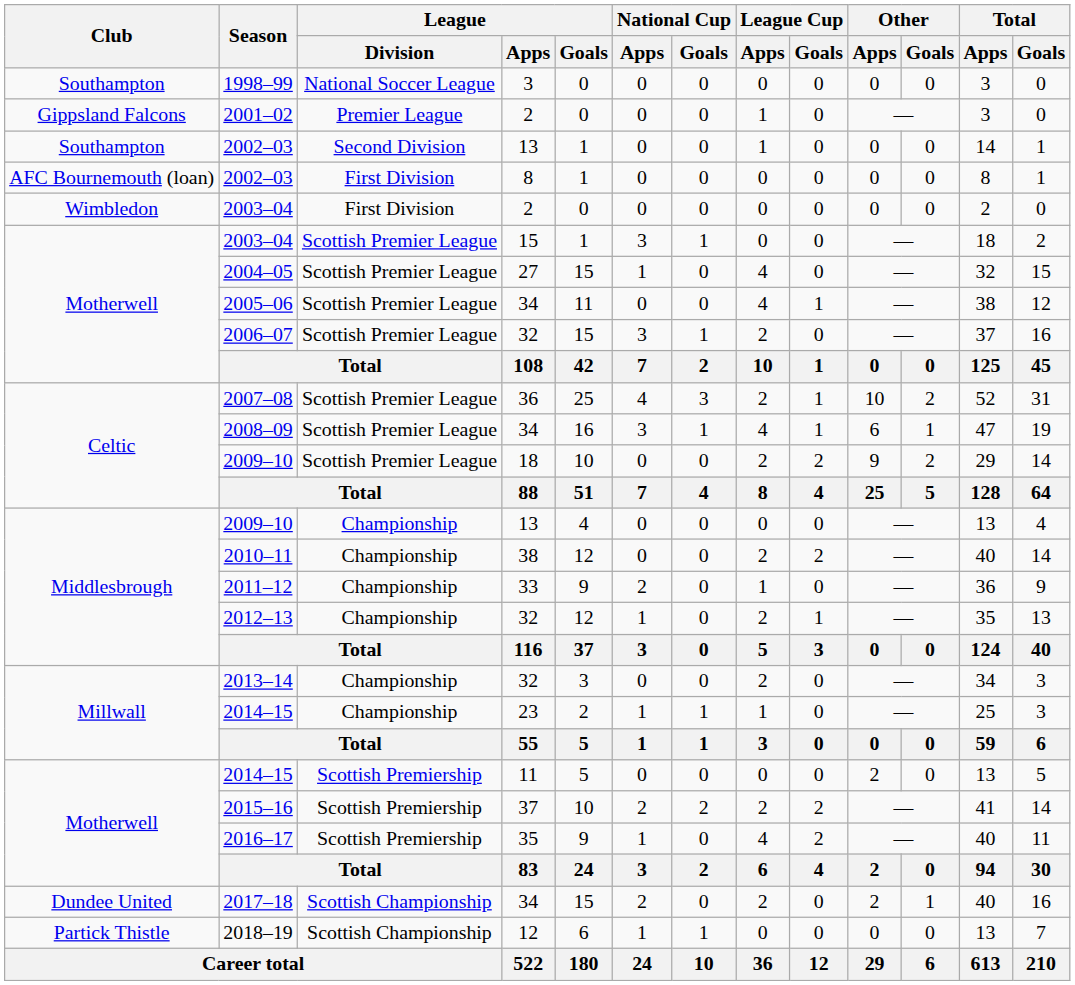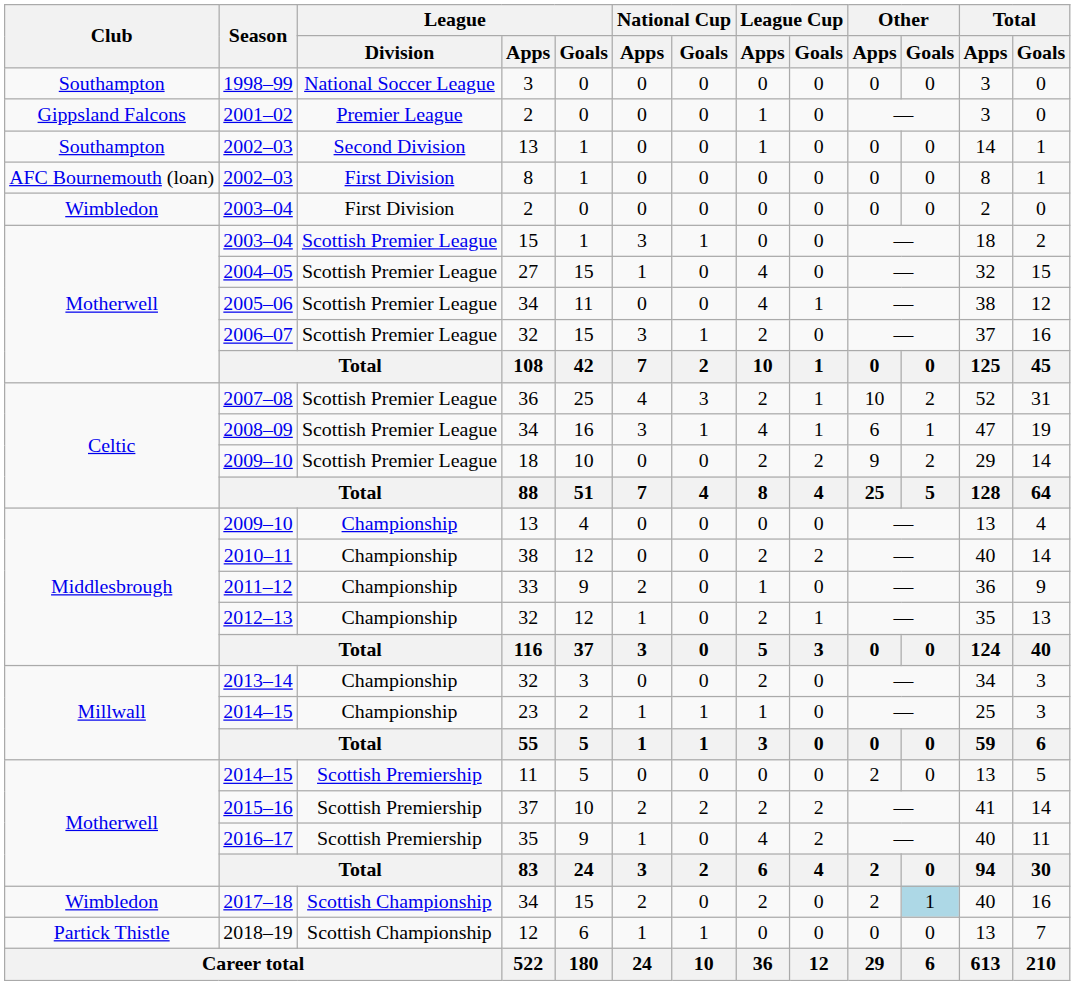 <table class="wikitable" style="text-align: center">
 <tr>
 <th rowspan="2">Club</th>
 <th rowspan="2">Season</th>
 <th colspan="3">League</th>
 <th colspan="2">National Cup</th>
 <th colspan="2">League Cup</th>
 <th colspan="2">Other</th>
 <th colspan="3">Total</th>
 </tr>
 <tr>
 <th>Division</th>
 <th>Apps</th>
 <th>Goals</th>
 <th>Apps</th>
 <th>Goals</th>
 <th>Apps</th>
 <th>Goals</th>
 <th>Apps</th>
 <th>Goals</th>
 <th>Apps</th>
 <th>Goals</th>
 </tr>
 <tr>
 <td><a href='#'>Southampton</a></td>
 <td><a href='#'>1998–99</a></td>
 <td><a href='#'>National Soccer League</a></td>
 <td>3</td>
 <td>0</td>
 <td>0</td>
 <td>0</td>
 <td>0</td>
 <td>0</td>
 <td>0</td>
 <td>0</td>
 <td>3</td>
 <td>0</td>
 </tr>
 <tr>
 <td><a href='#'>Gippsland Falcons</a></td>
 <td><a href='#'>2001–02</a></td>
 <td><a href='#'>Premier League</a></td>
 <td>2</td>
 <td>0</td>
 <td>0</td>
 <td>0</td>
 <td>1</td>
 <td>0</td>
 <td colspan="2">—</td>
 <td>3</td>
 <td>0</td>
 </tr>
 <tr>
 <td><a href='#'>Southampton</a></td>
 <td><a href='#'>2002–03</a></td>
 <td><a href='#'>Second Division</a></td>
 <td>13</td>
 <td>1</td>
 <td>0</td>
 <td>0</td>
 <td>1</td>
 <td>0</td>
 <td>0</td>
 <td>0</td>
 <td>14</td>
 <td>1</td>
 </tr>
 <tr>
 <td><a href='#'>AFC Bournemouth</a> (loan)</td>
 <td><a href='#'>2002–03</a></td>
 <td><a href='#'>First Division</a></td>
 <td>8</td>
 <td>1</td>
 <td>0</td>
 <td>0</td>
 <td>0</td>
 <td>0</td>
 <td>0</td>
 <td>0</td>
 <td>8</td>
 <td>1</td>
 </tr>
 <tr>
 <td><a href='#'>Wimbledon</a></td>
 <td><a href='#'>2003–04</a></td>
 <td>First Division</td>
 <td>2</td>
 <td>0</td>
 <td>0</td>
 <td>0</td>
 <td>0</td>
 <td>0</td>
 <td>0</td>
 <td>0</td>
 <td>2</td>
 <td>0</td>
 </tr>
 <tr>
 <td rowspan="5"><a href='#'>Motherwell</a></td>
 <td><a href='#'>2003–04</a></td>
 <td><a href='#'>Scottish Premier League</a></td>
 <td>15</td>
 <td>1</td>
 <td>3</td>
 <td>1</td>
 <td>0</td>
 <td>0</td>
 <td colspan="2">—</td>
 <td>18</td>
 <td>2</td>
 </tr>
 <tr>
 <td><a href='#'>2004–05</a></td>
 <td>Scottish Premier League</td>
 <td>27</td>
 <td>15</td>
 <td>1</td>
 <td>0</td>
 <td>4</td>
 <td>0</td>
 <td colspan="2">—</td>
 <td>32</td>
 <td>15</td>
 </tr>
 <tr>
 <td><a href='#'>2005–06</a></td>
 <td>Scottish Premier League</td>
 <td>34</td>
 <td>11</td>
 <td>0</td>
 <td>0</td>
 <td>4</td>
 <td>1</td>
 <td colspan="2">—</td>
 <td>38</td>
 <td>12</td>
 </tr>
 <tr>
 <td><a href='#'>2006–07</a></td>
 <td>Scottish Premier League</td>
 <td>32</td>
 <td>15</td>
 <td>3</td>
 <td>1</td>
 <td>2</td>
 <td>0</td>
 <td colspan="2">—</td>
 <td>37</td>
 <td>16</td>
 </tr>
 <tr>
 <th colspan="2">Total</th>
 <th>108</th>
 <th>42</th>
 <th>7</th>
 <th>2</th>
 <th>10</th>
 <th>1</th>
 <th>0</th>
 <th>0</th>
 <th>125</th>
 <th>45</th>
 </tr>
 <tr>
 <td rowspan="4"><a href='#'>Celtic</a></td>
 <td><a href='#'>2007–08</a></td>
 <td>Scottish Premier League</td>
 <td>36</td>
 <td>25</td>
 <td>4</td>
 <td>3</td>
 <td>2</td>
 <td>1</td>
 <td>10</td>
 <td>2</td>
 <td>52</td>
 <td>31</td>
 </tr>
 <tr>
 <td><a href='#'>2008–09</a></td>
 <td>Scottish Premier League</td>
 <td>34</td>
 <td>16</td>
 <td>3</td>
 <td>1</td>
 <td>4</td>
 <td>1</td>
 <td>6</td>
 <td>1</td>
 <td>47</td>
 <td>19</td>
 </tr>
 <tr>
 <td><a href='#'>2009–10</a></td>
 <td>Scottish Premier League</td>
 <td>18</td>
 <td>10</td>
 <td>0</td>
 <td>0</td>
 <td>2</td>
 <td>2</td>
 <td>9</td>
 <td>2</td>
 <td>29</td>
 <td>14</td>
 </tr>
 <tr>
 <th colspan="2">Total</th>
 <th>88</th>
 <th>51</th>
 <th>7</th>
 <th>4</th>
 <th>8</th>
 <th>4</th>
 <th>25</th>
 <th>5</th>
 <th>128</th>
 <th>64</th>
 </tr>
 <tr>
 <td rowspan="5"><a href='#'>Middlesbrough</a></td>
 <td><a href='#'>2009–10</a></td>
 <td><a href='#'>Championship</a></td>
 <td>13</td>
 <td>4</td>
 <td>0</td>
 <td>0</td>
 <td>0</td>
 <td>0</td>
 <td colspan="2">—</td>
 <td>13</td>
 <td>4</td>
 </tr>
 <tr>
 <td><a href='#'>2010–11</a></td>
 <td>Championship</td>
 <td>38</td>
 <td>12</td>
 <td>0</td>
 <td>0</td>
 <td>2</td>
 <td>2</td>
 <td colspan="2">—</td>
 <td>40</td>
 <td>14</td>
 </tr>
 <tr>
 <td><a href='#'>2011–12</a></td>
 <td>Championship</td>
 <td>33</td>
 <td>9</td>
 <td>2</td>
 <td>0</td>
 <td>1</td>
 <td>0</td>
 <td colspan="2">—</td>
 <td>36</td>
 <td>9</td>
 </tr>
 <tr>
 <td><a href='#'>2012–13</a></td>
 <td>Championship</td>
 <td>32</td>
 <td>12</td>
 <td>1</td>
 <td>0</td>
 <td>2</td>
 <td>1</td>
 <td colspan="2">—</td>
 <td>35</td>
 <td>13</td>
 </tr>
 <tr>
 <th colspan="2">Total</th>
 <th>116</th>
 <th>37</th>
 <th>3</th>
 <th>0</th>
 <th>5</th>
 <th>3</th>
 <th>0</th>
 <th>0</th>
 <th>124</th>
 <th>40</th>
 </tr>
 <tr>
 <td rowspan="3"><a href='#'>Millwall</a></td>
 <td><a href='#'>2013–14</a></td>
 <td>Championship</td>
 <td>32</td>
 <td>3</td>
 <td>0</td>
 <td>0</td>
 <td>2</td>
 <td>0</td>
 <td colspan="2">—</td>
 <td>34</td>
 <td>3</td>
 </tr>
 <tr>
 <td><a href='#'>2014–15</a></td>
 <td>Championship</td>
 <td>23</td>
 <td>2</td>
 <td>1</td>
 <td>1</td>
 <td>1</td>
 <td>0</td>
 <td colspan="2">—</td>
 <td>25</td>
 <td>3</td>
 </tr>
 <tr>
 <th colspan="2">Total</th>
 <th>55</th>
 <th>5</th>
 <th>1</th>
 <th>1</th>
 <th>3</th>
 <th>0</th>
 <th>0</th>
 <th>0</th>
 <th>59</th>
 <th>6</th>
 </tr>
 <tr>
 <td rowspan="4"><a href='#'>Motherwell</a></td>
 <td><a href='#'>2014–15</a></td>
 <td><a href='#'>Scottish Premiership</a></td>
 <td>11</td>
 <td>5</td>
 <td>0</td>
 <td>0</td>
 <td>0</td>
 <td>0</td>
 <td>2</td>
 <td>0</td>
 <td>13</td>
 <td>5</td>
 </tr>
 <tr>
 <td><a href='#'>2015–16</a></td>
 <td>Scottish Premiership</td>
 <td>37</td>
 <td>10</td>
 <td>2</td>
 <td>2</td>
 <td>2</td>
 <td>2</td>
 <td colspan="2">—</td>
 <td>41</td>
 <td>14</td>
 </tr>
 <tr>
 <td><a href='#'>2016–17</a></td>
 <td>Scottish Premiership</td>
 <td>35</td>
 <td>9</td>
 <td>1</td>
 <td>0</td>
 <td>4</td>
 <td>2</td>
 <td colspan="2">—</td>
 <td>40</td>
 <td>11</td>
 </tr>
 <tr>
 <th colspan="2">Total</th>
 <th>83</th>
 <th>24</th>
 <th>3</th>
 <th>2</th>
 <th>6</th>
 <th>4</th>
 <th>2</th>
 <th>0</th>
 <th>94</th>
 <th>30</th>
 </tr>
 <tr>
-<td><a href='#'>Dundee United</a></td>
+<td><a href='#'>Wimbledon</a></td>
 <td><a href='#'>2017–18</a></td>
 <td><a href='#'>Scottish Championship</a></td>
 <td>34</td>
 <td>15</td>
 <td>2</td>
 <td>0</td>
 <td>2</td>
 <td>0</td>
 <td>2</td>
-<td>1</td>
+<td style="background: lightblue;">1</td>
 <td>40</td>
 <td>16</td>
 </tr>
 <tr>
 <td><a href='#'>Partick Thistle</a></td>
 <td>2018–19</td>
 <td>Scottish Championship</td>
 <td>12</td>
 <td>6</td>
 <td>1</td>
 <td>1</td>
 <td>0</td>
 <td>0</td>
 <td>0</td>
 <td>0</td>
 <td>13</td>
 <td>7</td>
 </tr>
 <tr>
 <th colspan="3">Career total</th>
 <th>522</th>
 <th>180</th>
 <th>24</th>
 <th>10</th>
 <th>36</th>
 <th>12</th>
 <th>29</th>
 <th>6</th>
 <th>613</th>
 <th>210</th>
 </tr>
 </table>
